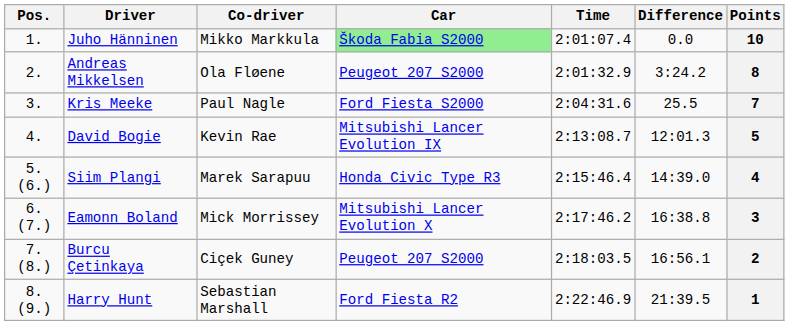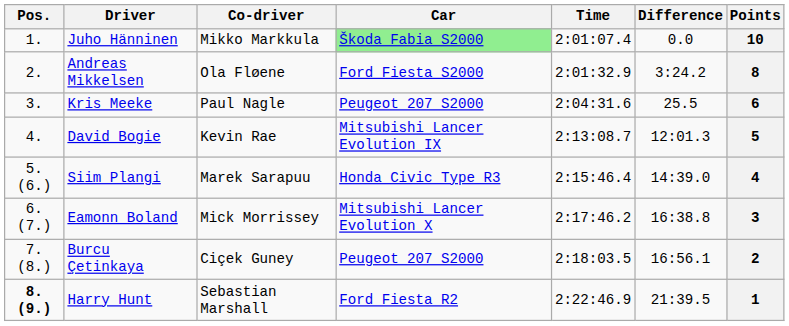 <table class="wikitable" width="73%" style="text-align: center; font-size: 90%; max-width: 950px;">
 <tr>
 <th>Pos.</th>
 <th>Driver</th>
 <th>Co-driver</th>
 <th>Car</th>
 <th>Time</th>
 <th>Difference</th>
 <th>Points</th>
 </tr>
 <tr>
 <td>1.</td>
 <td align="left"> <a href='#'>Juho Hänninen</a></td>
 <td align="left"> Mikko Markkula</td>
 <td align="left" style="background: lightgreen;"><a href='#'>Škoda Fabia S2000</a></td>
 <td>2:01:07.4</td>
 <td>0.0</td>
 <th>10</th>
 </tr>
 <tr>
 <td>2.</td>
 <td align="left"> <a href='#'>Andreas Mikkelsen</a></td>
 <td align="left"> Ola Fløene</td>
-<td align="left"><a href='#'>Peugeot 207 S2000</a></td>
+<td align="left"><a href='#'>Ford Fiesta S2000</a></td>
 <td>2:01:32.9</td>
 <td>3:24.2</td>
 <th>8</th>
 </tr>
 <tr>
 <td>3.</td>
 <td align="left"> <a href='#'>Kris Meeke</a></td>
 <td align="left"> Paul Nagle</td>
-<td align="left"><a href='#'>Ford Fiesta S2000</a></td>
+<td align="left"><a href='#'>Peugeot 207 S2000</a></td>
 <td>2:04:31.6</td>
 <td>25.5</td>
-<th>7</th>
+<th>6</th>
 </tr>
 <tr>
 <td>4.</td>
 <td align="left"> <a href='#'>David Bogie</a></td>
 <td align="left"> Kevin Rae</td>
 <td align="left"><a href='#'>Mitsubishi Lancer Evolution IX</a></td>
 <td>2:13:08.7</td>
 <td>12:01.3</td>
 <th>5</th>
 </tr>
 <tr>
 <td>5. (6.)</td>
 <td align="left"> <a href='#'>Siim Plangi</a></td>
 <td align="left"> Marek Sarapuu</td>
 <td align="left"><a href='#'>Honda Civic Type R3</a></td>
 <td>2:15:46.4</td>
 <td>14:39.0</td>
 <th>4</th>
 </tr>
 <tr>
 <td>6. (7.)</td>
 <td align="left"> <a href='#'>Eamonn Boland</a></td>
 <td align="left"> Mick Morrissey</td>
 <td align="left"><a href='#'>Mitsubishi Lancer Evolution X</a></td>
 <td>2:17:46.2</td>
 <td>16:38.8</td>
 <th>3</th>
 </tr>
 <tr>
 <td>7. (8.)</td>
 <td align="left"> <a href='#'>Burcu Çetinkaya</a></td>
 <td align="left"> Ciçek Guney</td>
 <td align="left"><a href='#'>Peugeot 207 S2000</a></td>
 <td>2:18:03.5</td>
 <td>16:56.1</td>
 <th>2</th>
 </tr>
 <tr>
-<td>8. (9.)</td>
+<td><strong>8. (9.)</strong></td>
 <td align="left"> <a href='#'>Harry Hunt</a></td>
 <td align="left"> Sebastian Marshall</td>
 <td align="left"><a href='#'>Ford Fiesta R2</a></td>
 <td>2:22:46.9</td>
 <td>21:39.5</td>
 <th>1</th>
 </tr>
 </table>
